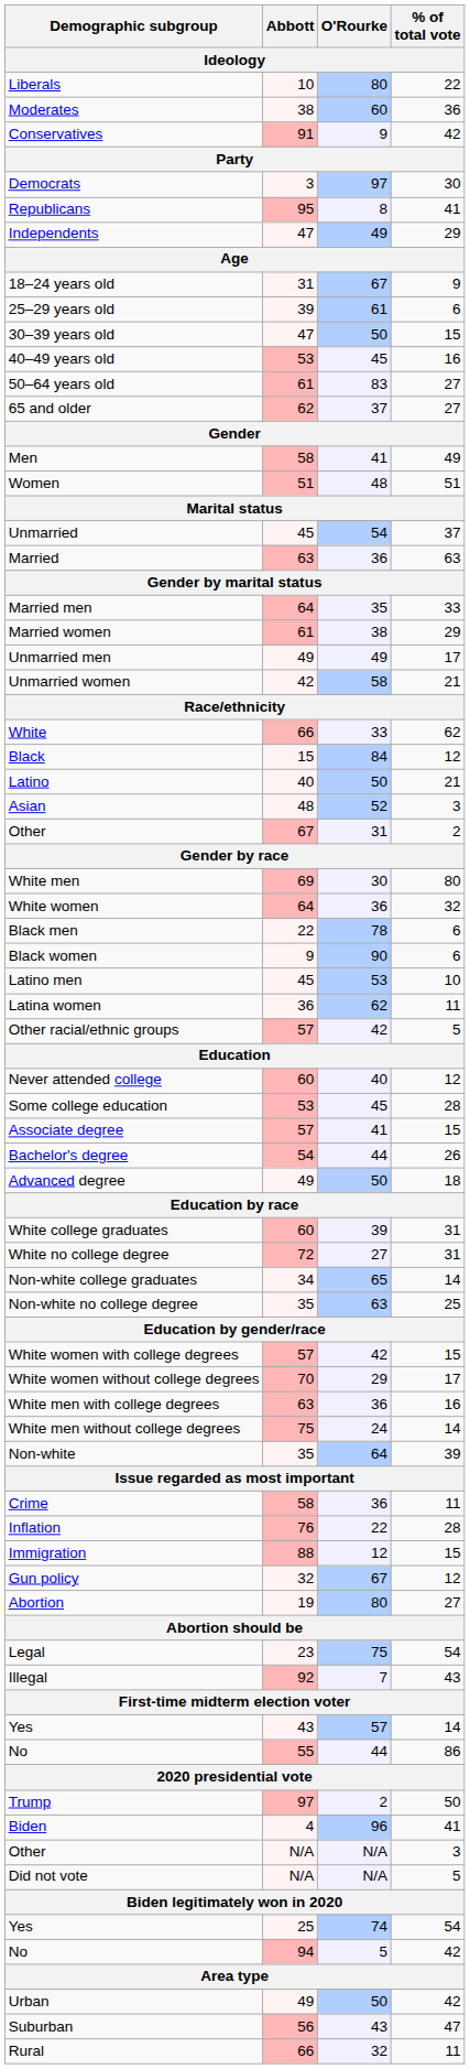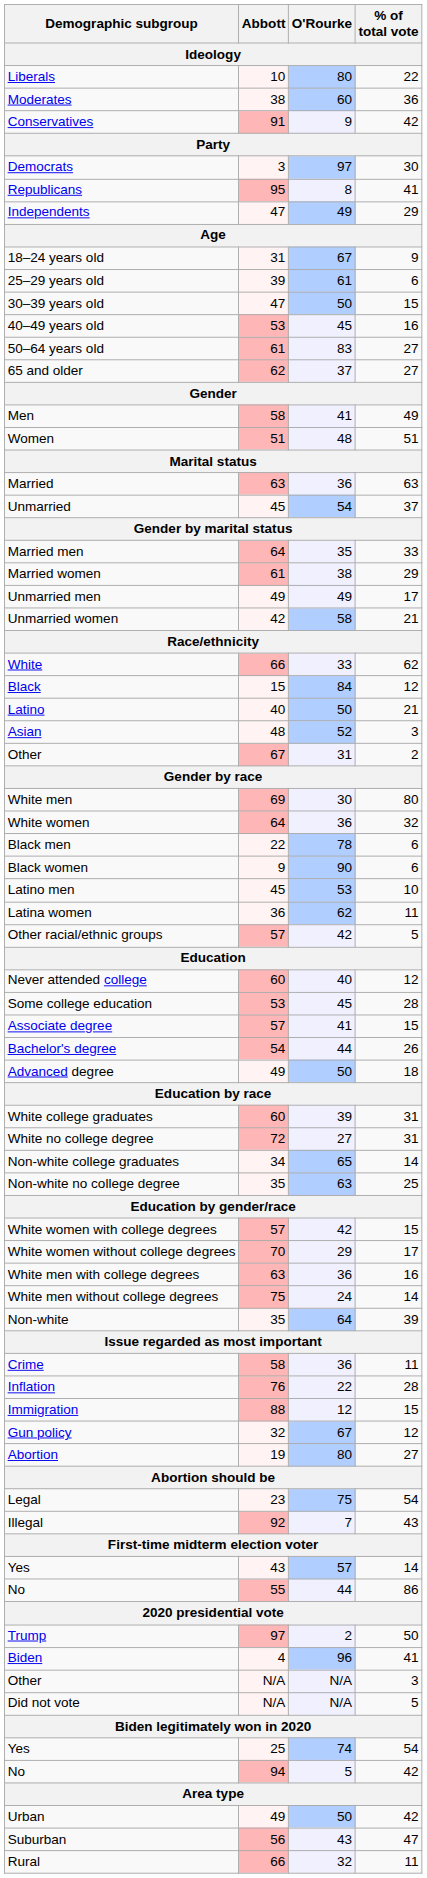 <table class="wikitable sortable" style="font-size:90%; line-height:1.2">
 <tr>
 <th>Demographic subgroup</th>
 <th>Abbott</th>
 <th>O'Rourke</th>
 <th>% of<br>total vote</th>
 </tr>
 <tr>
 <th colspan="4">Ideology</th>
 </tr>
 <tr>
 <td><a href='#'>Liberals</a></td>
 <td style="text-align:right; background:#fff3f3;">10</td>
 <td style="text-align:right; background:#b0ceff;">80</td>
 <td style="text-align:right;">22</td>
 </tr>
 <tr>
 <td><a href='#'>Moderates</a></td>
 <td style="text-align:right; background:#fff3f3;">38</td>
 <td style="text-align:right; background:#b0ceff;">60</td>
 <td style="text-align:right;">36</td>
 </tr>
 <tr>
 <td><a href='#'>Conservatives</a></td>
 <td style="text-align:right; background:#ffb6b6;">91</td>
 <td style="text-align:right; background:#f0f0ff;">9</td>
 <td style="text-align:right;">42</td>
 </tr>
 <tr>
 <th colspan="4">Party</th>
 </tr>
 <tr>
 <td><a href='#'>Democrats</a></td>
 <td style="text-align:right; background:#fff3f3;">3</td>
 <td style="text-align:right; background:#b0ceff;">97</td>
 <td style="text-align:right;">30</td>
 </tr>
 <tr>
 <td><a href='#'>Republicans</a></td>
 <td style="text-align:right; background:#ffb6b6;">95</td>
 <td style="text-align:right; background:#f0f0ff;">8</td>
 <td style="text-align:right;">41</td>
 </tr>
 <tr>
 <td><a href='#'>Independents</a></td>
 <td style="text-align:right; background:#fff3f3;">47</td>
 <td style="text-align:right; background:#b0ceff;">49</td>
 <td style="text-align:right;">29</td>
 </tr>
 <tr>
 <th colspan="4">Age</th>
 </tr>
 <tr>
 <td>18–24 years old</td>
 <td style="text-align:right; background:#fff3f3;">31</td>
 <td style="text-align:right; background:#b0ceff;">67</td>
 <td style="text-align:right;">9</td>
 </tr>
 <tr>
 <td>25–29 years old</td>
 <td style="text-align:right; background:#fff3f3;">39</td>
 <td style="text-align:right; background:#b0ceff;">61</td>
 <td style="text-align:right;">6</td>
 </tr>
 <tr>
 <td>30–39 years old</td>
 <td style="text-align:right; background:#fff3f3;">47</td>
 <td style="text-align:right; background:#b0ceff;">50</td>
 <td style="text-align:right;">15</td>
 </tr>
 <tr>
 <td>40–49 years old</td>
 <td style="text-align:right; background:#ffb6b6;">53</td>
 <td style="text-align:right; background:#f0f0ff;">45</td>
 <td style="text-align:right;">16</td>
 </tr>
 <tr>
 <td>50–64 years old</td>
 <td style="text-align:right; background:#ffb6b6;">61</td>
 <td style="text-align:right; background:#f0f0ff;">83</td>
 <td style="text-align:right;">27</td>
 </tr>
 <tr>
 <td>65 and older</td>
 <td style="text-align:right; background:#ffb6b6;">62</td>
 <td style="text-align:right; background:#f0f0ff;">37</td>
 <td style="text-align:right;">27</td>
 </tr>
 <tr>
 <th colspan="4">Gender</th>
 </tr>
 <tr>
 <td>Men</td>
 <td style="text-align:right; background:#ffb6b6;">58</td>
 <td style="text-align:right; background:#f0f0ff;">41</td>
 <td style="text-align:right;">49</td>
 </tr>
 <tr>
 <td>Women</td>
 <td style="text-align:right; background:#ffb6b6;">51</td>
 <td style="text-align:right; background:#f0f0ff;">48</td>
 <td style="text-align:right;">51</td>
 </tr>
 <tr>
 <th colspan="4">Marital status</th>
 </tr>
 <tr>
+<td>Married</td>
+<td style="text-align:right; background:#ffb6b6;">63</td>
+<td style="text-align:right; background:#f0f0ff;">36</td>
+<td style="text-align:right;">63</td>
+</tr>
+<tr>
 <td>Unmarried</td>
 <td style="text-align:right; background:#fff3f3;">45</td>
 <td style="text-align:right; background:#b0ceff;">54</td>
 <td style="text-align:right;">37</td>
-</tr>
-<tr>
-<td>Married</td>
-<td style="text-align:right; background:#ffb6b6;">63</td>
-<td style="text-align:right; background:#f0f0ff;">36</td>
-<td style="text-align:right;">63</td>
 </tr>
 <tr>
 <th colspan="4">Gender by marital status</th>
 </tr>
 <tr>
 <td>Married men</td>
 <td style="text-align:right; background:#ffb6b6;">64</td>
 <td style="text-align:right; background:#f0f0ff;">35</td>
 <td style="text-align:right;">33</td>
 </tr>
 <tr>
 <td>Married women</td>
 <td style="text-align:right; background:#ffb6b6;">61</td>
 <td style="text-align:right; background:#f0f0ff;">38</td>
 <td style="text-align:right;">29</td>
 </tr>
 <tr>
 <td>Unmarried men</td>
 <td style="text-align:right; background:#fff3f3;">49</td>
 <td style="text-align:right; background:#f0f0ff;">49</td>
 <td style="text-align:right;">17</td>
 </tr>
 <tr>
 <td>Unmarried women</td>
 <td style="text-align:right; background:#fff3f3;">42</td>
 <td style="text-align:right; background:#b0ceff;">58</td>
 <td style="text-align:right;">21</td>
 </tr>
 <tr>
 <th colspan="4">Race/ethnicity</th>
 </tr>
 <tr>
 <td><a href='#'>White</a></td>
 <td style="text-align:right; background:#ffb6b6;">66</td>
 <td style="text-align:right; background:#f0f0ff;">33</td>
 <td style="text-align:right;">62</td>
 </tr>
 <tr>
 <td><a href='#'>Black</a></td>
 <td style="text-align:right; background:#fff3f3;">15</td>
 <td style="text-align:right; background:#b0ceff;">84</td>
 <td style="text-align:right;">12</td>
 </tr>
 <tr>
 <td><a href='#'>Latino</a></td>
 <td style="text-align:right; background:#fff3f3;">40</td>
 <td style="text-align:right; background:#b0ceff;">50</td>
 <td style="text-align:right;">21</td>
 </tr>
 <tr>
 <td><a href='#'>Asian</a></td>
 <td style="text-align:right; background:#fff3f3;">48</td>
 <td style="text-align:right; background:#b0ceff;">52</td>
 <td style="text-align:right;">3</td>
 </tr>
 <tr>
 <td>Other</td>
 <td style="text-align:right; background:#ffb6b6;">67</td>
 <td style="text-align:right; background:#f0f0ff;">31</td>
 <td style="text-align:right;">2</td>
 </tr>
 <tr>
 <th colspan="4">Gender by race</th>
 </tr>
 <tr>
 <td>White men</td>
 <td style="text-align:right; background:#ffb6b6;">69</td>
 <td style="text-align:right; background:#f0f0ff;">30</td>
 <td style="text-align:right;">80</td>
 </tr>
 <tr>
 <td>White women</td>
 <td style="text-align:right; background:#ffb6b6;">64</td>
 <td style="text-align:right; background:#f0f0ff;">36</td>
 <td style="text-align:right;">32</td>
 </tr>
 <tr>
 <td>Black men</td>
 <td style="text-align:right; background:#fff3f3;">22</td>
 <td style="text-align:right; background:#b0ceff;">78</td>
 <td style="text-align:right;">6</td>
 </tr>
 <tr>
 <td>Black women</td>
 <td style="text-align:right; background:#fff3f3;">9</td>
 <td style="text-align:right; background:#b0ceff;">90</td>
 <td style="text-align:right;">6</td>
 </tr>
 <tr>
 <td>Latino men</td>
 <td style="text-align:right; background:#fff3f3;">45</td>
 <td style="text-align:right; background:#b0ceff;">53</td>
 <td style="text-align:right;">10</td>
 </tr>
 <tr>
 <td>Latina women</td>
 <td style="text-align:right; background:#fff3f3;">36</td>
 <td style="text-align:right; background:#b0ceff;">62</td>
 <td style="text-align:right;">11</td>
 </tr>
 <tr>
 <td>Other racial/ethnic groups</td>
 <td style="text-align:right; background:#ffb6b6;">57</td>
 <td style="text-align:right; background:#f0f0ff;">42</td>
 <td style="text-align:right;">5</td>
 </tr>
 <tr>
 <th colspan="4">Education</th>
 </tr>
 <tr>
 <td>Never attended <a href='#'>college</a></td>
 <td style="text-align:right; background:#ffb6b6;">60</td>
 <td style="text-align:right; background:#f0f0ff;">40</td>
 <td style="text-align:right;">12</td>
 </tr>
 <tr>
 <td>Some college education</td>
 <td style="text-align:right; background:#ffb6b6;">53</td>
 <td style="text-align:right; background:#f0f0ff;">45</td>
 <td style="text-align:right;">28</td>
 </tr>
 <tr>
 <td><a href='#'>Associate degree</a></td>
 <td style="text-align:right; background:#ffb6b6">57</td>
 <td style="text-align:right; background:#f0f0ff;">41</td>
 <td style="text-align:right;">15</td>
 </tr>
 <tr>
 <td><a href='#'>Bachelor's degree</a></td>
 <td style="text-align:right; background:#ffb6b6;">54</td>
 <td style="text-align:right; background:#f0f0ff;">44</td>
 <td style="text-align:right;">26</td>
 </tr>
 <tr>
 <td><a href='#'>Advanced</a> degree</td>
 <td style="text-align:right; background:#fff3f3;">49</td>
 <td style="text-align:right; background:#b0ceff;">50</td>
 <td style="text-align:right;">18</td>
 </tr>
 <tr>
 <th colspan="4">Education by race</th>
 </tr>
 <tr>
 <td>White college graduates</td>
 <td style="text-align:right; background:#ffb6b6;">60</td>
 <td style="text-align:right; background:#f0f0ff;">39</td>
 <td style="text-align:right;">31</td>
 </tr>
 <tr>
 <td>White no college degree</td>
 <td style="text-align:right; background:#ffb6b6;">72</td>
 <td style="text-align:right; background:#f0f0ff;">27</td>
 <td style="text-align:right;">31</td>
 </tr>
 <tr>
 <td>Non-white college graduates</td>
 <td style="text-align:right; background:#fff3f3;">34</td>
 <td style="text-align:right; background:#b0ceff;">65</td>
 <td style="text-align:right;">14</td>
 </tr>
 <tr>
 <td>Non-white no college degree</td>
 <td style="text-align:right; background:#fff3f3;">35</td>
 <td style="text-align:right; background:#b0ceff;">63</td>
 <td style="text-align:right;">25</td>
 </tr>
 <tr>
 <th colspan="4">Education by gender/race</th>
 </tr>
 <tr>
 <td>White women with college degrees</td>
 <td style="text-align:right; background:#ffb6b6;">57</td>
 <td style="text-align:right; background:#f0f0ff;">42</td>
 <td style="text-align:right;">15</td>
 </tr>
 <tr>
 <td>White women without college degrees</td>
 <td style="text-align:right; background:#ffb6b6;">70</td>
 <td style="text-align:right; background:#f0f0ff;">29</td>
 <td style="text-align:right;">17</td>
 </tr>
 <tr>
 <td>White men with college degrees</td>
 <td style="text-align:right; background:#ffb6b6;">63</td>
 <td style="text-align:right; background:#f0f0ff;">36</td>
 <td style="text-align:right;">16</td>
 </tr>
 <tr>
 <td>White men without college degrees</td>
 <td style="text-align:right; background:#ffb6b6;">75</td>
 <td style="text-align:right; background:#f0f0ff;">24</td>
 <td style="text-align:right;">14</td>
 </tr>
 <tr>
 <td>Non-white</td>
 <td style="text-align:right; background:#fff3f3;">35</td>
 <td style="text-align:right; background:#b0ceff;">64</td>
 <td style="text-align:right;">39</td>
 </tr>
 <tr>
 <th colspan="4">Issue regarded as most important</th>
 </tr>
 <tr>
 <td><a href='#'>Crime</a></td>
 <td style="text-align:right; background:#ffb6b6;">58</td>
 <td style="text-align:right; background:#f0f0ff;">36</td>
 <td style="text-align:right;">11</td>
 </tr>
 <tr>
 <td><a href='#'>Inflation</a></td>
 <td style="text-align:right; background:#ffb6b6;">76</td>
 <td style="text-align:right; background:#f0f0ff;">22</td>
 <td style="text-align:right;">28</td>
 </tr>
 <tr>
 <td><a href='#'>Immigration</a></td>
 <td style="text-align:right; background:#ffb6b6;">88</td>
 <td style="text-align:right; background:#f0f0ff;">12</td>
 <td style="text-align:right;">15</td>
 </tr>
 <tr>
 <td><a href='#'>Gun policy</a></td>
 <td style="text-align:right; background:#fff3f3;">32</td>
 <td style="text-align:right; background:#b0ceff;">67</td>
 <td style="text-align:right;">12</td>
 </tr>
 <tr>
 <td><a href='#'>Abortion</a></td>
 <td style="text-align:right; background:#fff3f3;">19</td>
 <td style="text-align:right; background:#b0ceff;">80</td>
 <td style="text-align:right;">27</td>
 </tr>
 <tr>
 <th colspan="4">Abortion should be</th>
 </tr>
 <tr>
 <td>Legal</td>
 <td style="text-align:right; background:#fff3f3;">23</td>
 <td style="text-align:right; background:#b0ceff;">75</td>
 <td style="text-align:right;">54</td>
 </tr>
 <tr>
 <td>Illegal</td>
 <td style="text-align:right; background:#ffb6b6;">92</td>
 <td style="text-align:right; background:#f0f0ff;">7</td>
 <td style="text-align:right;">43</td>
 </tr>
 <tr>
 <th colspan="4">First-time midterm election voter</th>
 </tr>
 <tr>
 <td>Yes</td>
 <td style="text-align:right; background:#fff3f3;">43</td>
 <td style="text-align:right; background:#b0ceff;">57</td>
 <td style="text-align:right;">14</td>
 </tr>
 <tr>
 <td>No</td>
 <td style="text-align:right; background:#ffb6b6;">55</td>
 <td style="text-align:right; background:#f0f0ff;">44</td>
 <td style="text-align:right;">86</td>
 </tr>
 <tr>
 <th colspan="4">2020 presidential vote</th>
 </tr>
 <tr>
 <td><a href='#'>Trump</a></td>
 <td style="text-align:right; background:#ffb6b6;">97</td>
 <td style="text-align:right; background:#f0f0ff;">2</td>
 <td style="text-align:right;">50</td>
 </tr>
 <tr>
 <td><a href='#'>Biden</a></td>
 <td style="text-align:right; background:#fff3f3;">4</td>
 <td style="text-align:right; background:#b0ceff;">96</td>
 <td style="text-align:right;">41</td>
 </tr>
 <tr>
 <td>Other</td>
 <td style="text-align:right; background:#fff3f3;">N/A</td>
 <td style="text-align:right; background:#f0f0ff;">N/A</td>
 <td style="text-align:right;">3</td>
 </tr>
 <tr>
 <td>Did not vote</td>
 <td style="text-align:right; background:#fff3f3;">N/A</td>
 <td style="text-align:right; background:#f0f0ff;">N/A</td>
 <td style="text-align:right;">5</td>
 </tr>
 <tr>
 <th colspan="4">Biden legitimately won in 2020</th>
 </tr>
 <tr>
 <td>Yes</td>
 <td style="text-align:right; background:#fff3f3;">25</td>
 <td style="text-align:right; background:#b0ceff;">74</td>
 <td style="text-align:right;">54</td>
 </tr>
 <tr>
 <td>No</td>
 <td style="text-align:right; background:#ffb6b6;">94</td>
 <td style="text-align:right; background:#f0f0ff;">5</td>
 <td style="text-align:right;">42</td>
 </tr>
 <tr>
 <th colspan="4">Area type</th>
 </tr>
 <tr>
 <td>Urban</td>
 <td style="text-align:right; background:#fff3f3;">49</td>
 <td style="text-align:right; background:#b0ceff;">50</td>
 <td style="text-align:right;">42</td>
 </tr>
 <tr>
 <td>Suburban</td>
 <td style="text-align:right; background:#ffb6b6;">56</td>
 <td style="text-align:right; background:#f0f0ff;">43</td>
 <td style="text-align:right;">47</td>
 </tr>
 <tr>
 <td>Rural</td>
 <td style="text-align:right; background:#ffb6b6;">66</td>
 <td style="text-align:right; background:#f0f0ff;">32</td>
 <td style="text-align:right;">11</td>
 </tr>
 </table>
